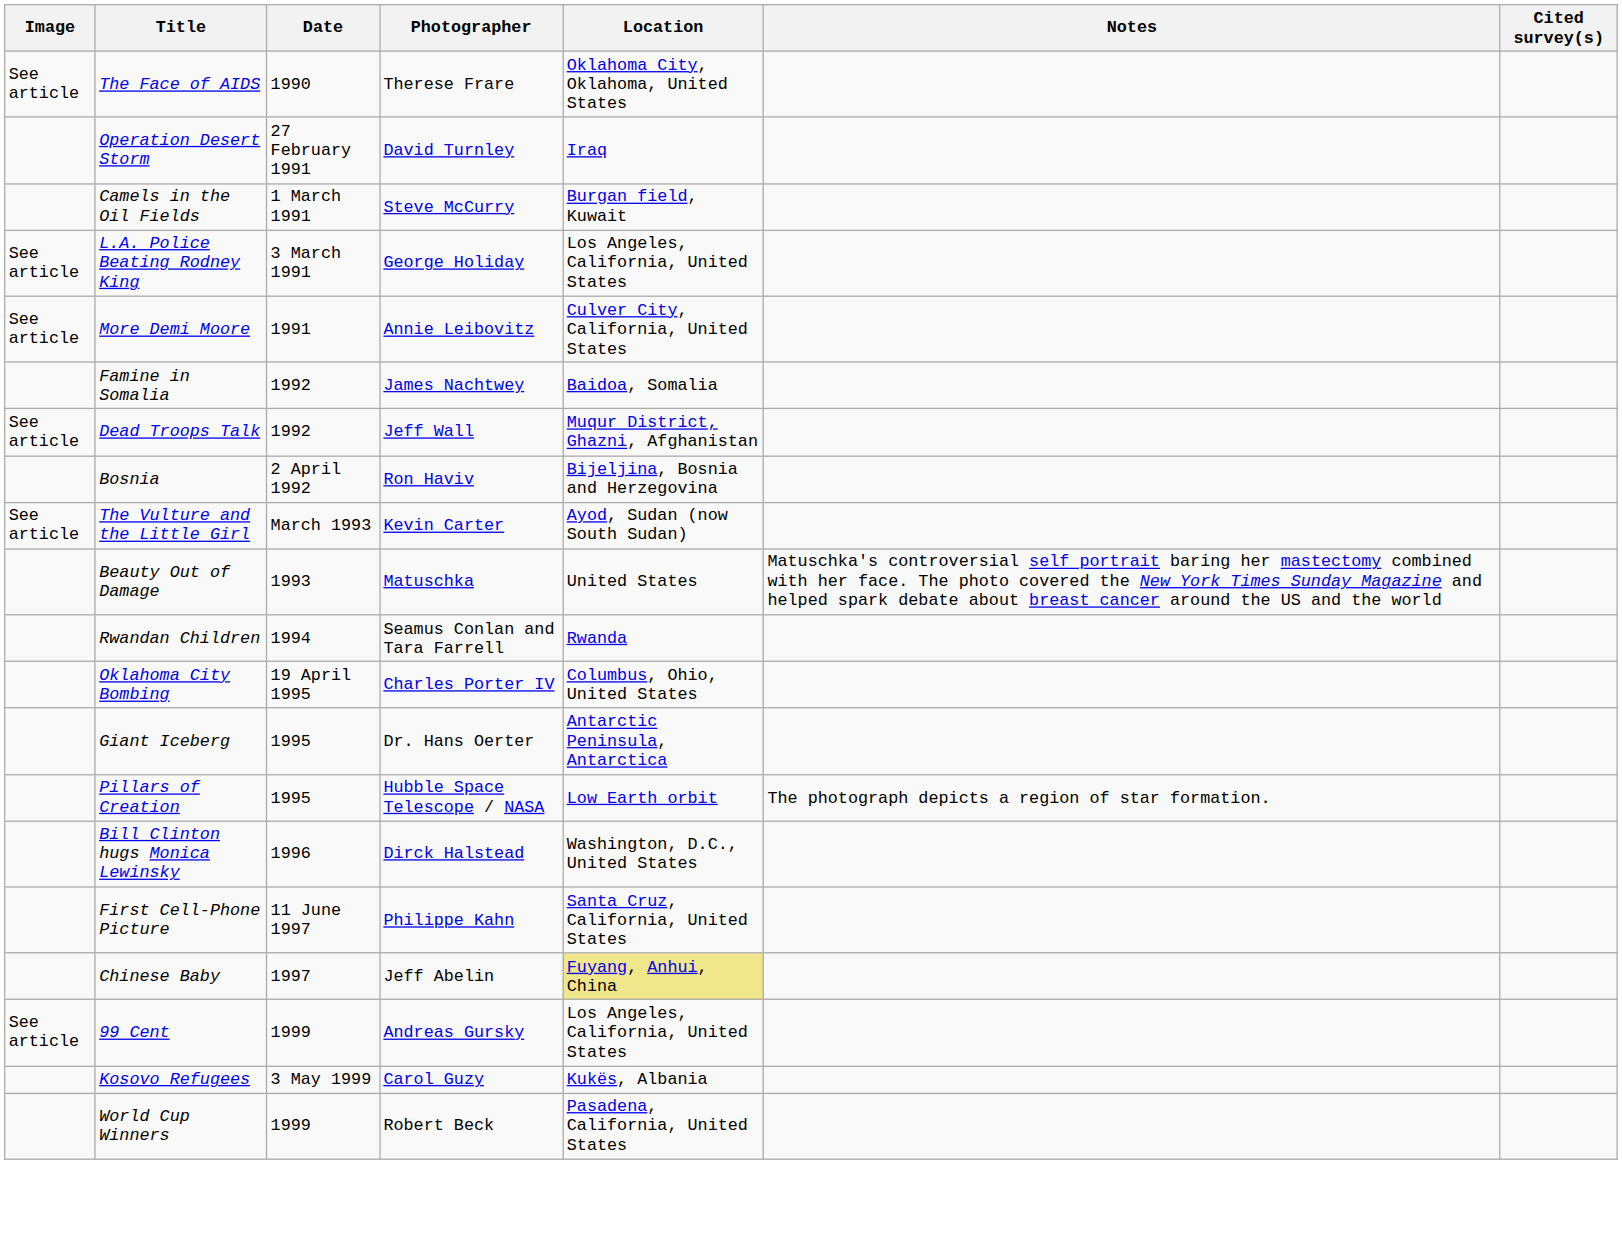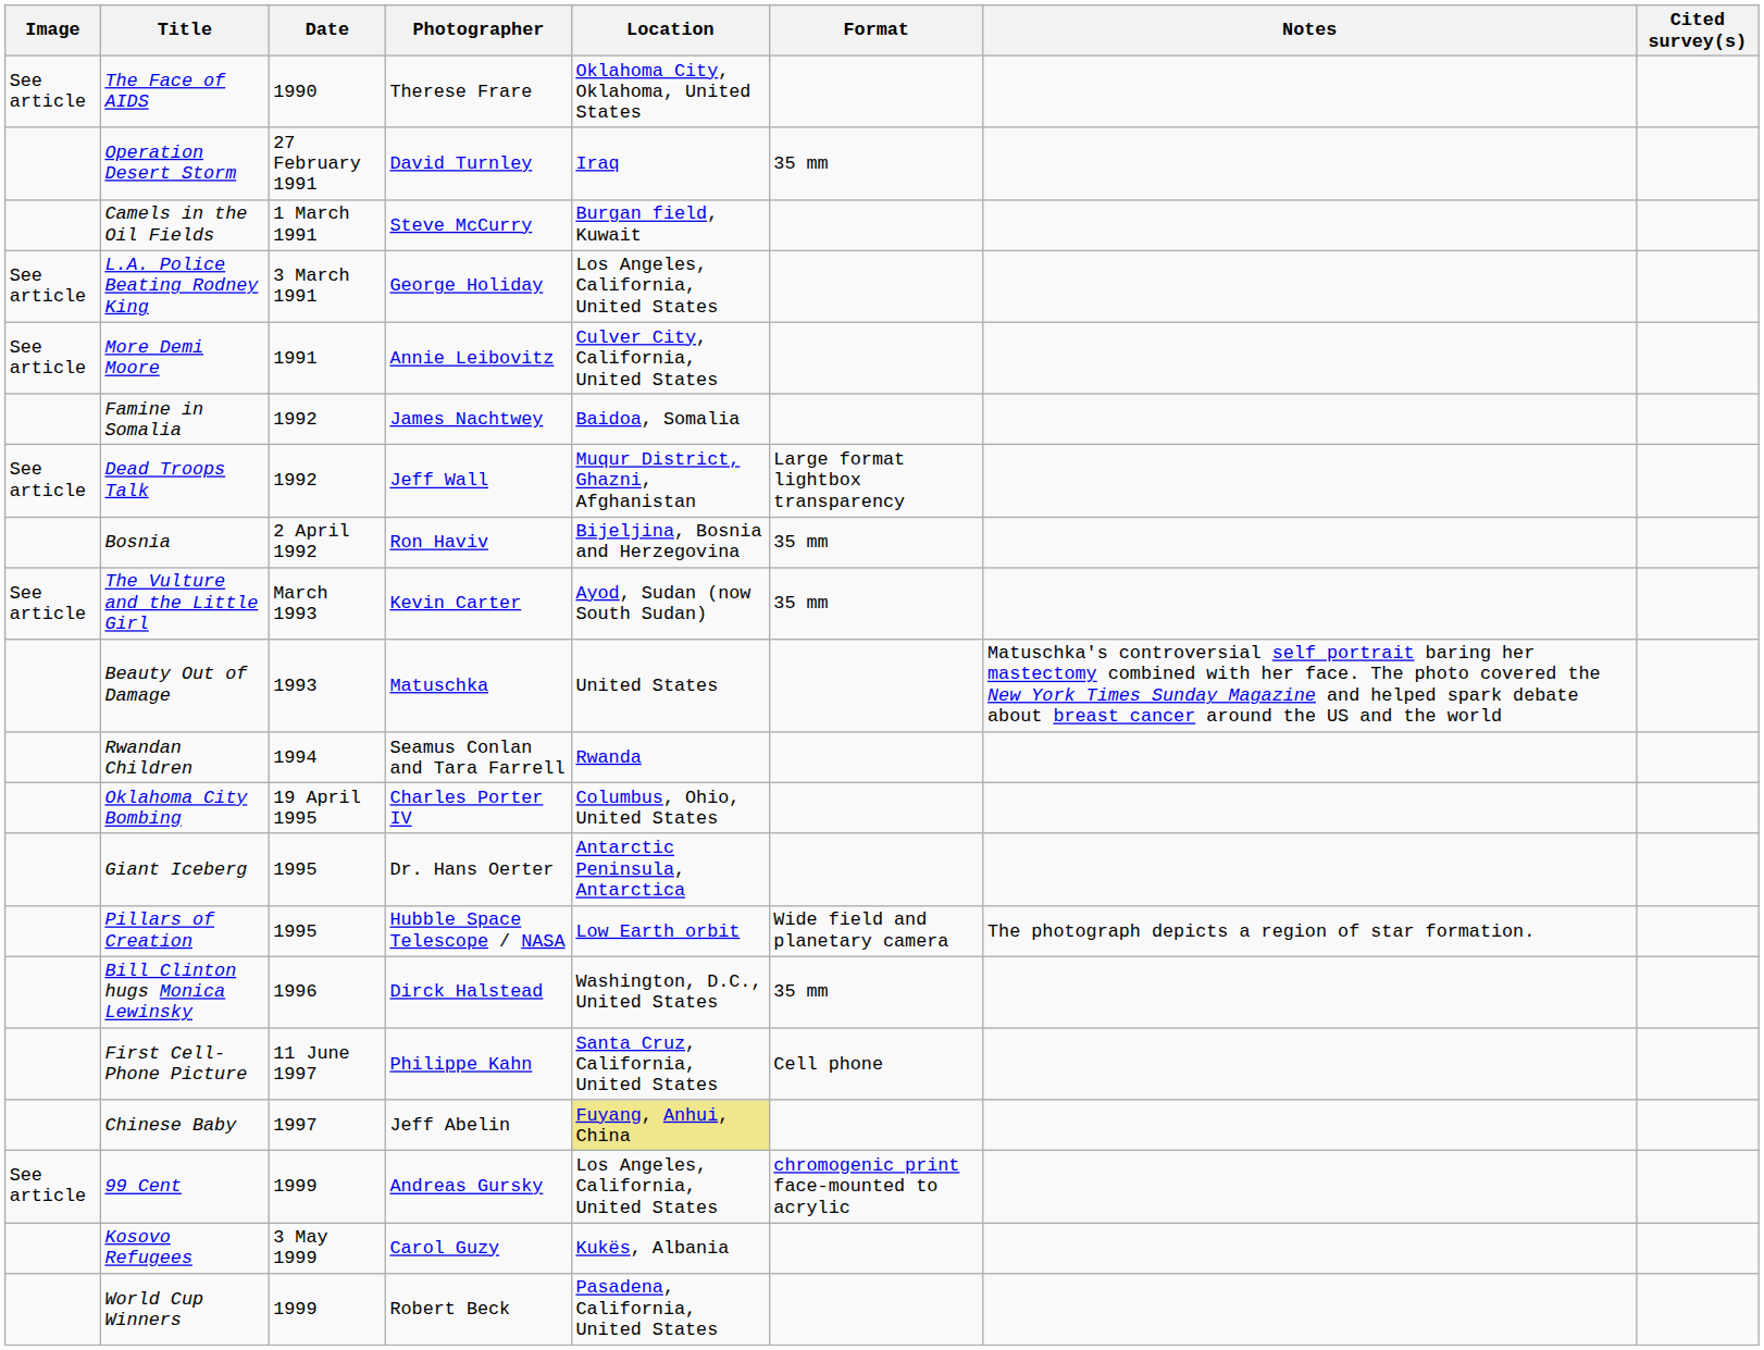 <table class="wikitable">
 <tr>
 <th>Image</th>
 <th>Title</th>
 <th>Date</th>
 <th>Photographer</th>
 <th>Location</th>
+<th>Format</th>
 <th>Notes</th>
 <th>Cited survey(s)</th>
 </tr>
 <tr>
 <td>See article</td>
 <td><em><a href='#'>The Face of AIDS</a></em></td>
 <td>1990</td>
 <td>Therese Frare</td>
 <td><a href='#'>Oklahoma City</a>, Oklahoma, United States</td>
 <td></td>
 <td></td>
+<td></td>
 </tr>
 <tr>
 <td></td>
 <td><em><a href='#'>Operation Desert Storm</a></em></td>
 <td>27 February 1991</td>
 <td><a href='#'>David Turnley</a></td>
 <td><a href='#'>Iraq</a></td>
+<td>35 mm</td>
 <td></td>
 <td></td>
 </tr>
 <tr>
 <td></td>
 <td><em>Camels in the Oil Fields</em></td>
 <td>1 March 1991</td>
 <td><a href='#'>Steve McCurry</a></td>
 <td><a href='#'>Burgan field</a>, Kuwait</td>
 <td></td>
 <td></td>
+<td></td>
 </tr>
 <tr>
 <td>See article</td>
 <td><em><a href='#'>L.A. Police Beating Rodney King</a></em></td>
 <td>3 March 1991</td>
 <td><a href='#'>George Holiday</a></td>
 <td>Los Angeles, California, United States</td>
+<td></td>
 <td></td>
 <td></td>
 </tr>
 <tr>
 <td>See article</td>
 <td><em><a href='#'>More Demi Moore</a></em></td>
 <td>1991</td>
 <td><a href='#'>Annie Leibovitz</a></td>
 <td><a href='#'>Culver City</a>, California, United States</td>
 <td></td>
 <td></td>
+<td></td>
 </tr>
 <tr>
 <td></td>
 <td><em>Famine in Somalia</em></td>
 <td>1992</td>
 <td><a href='#'>James Nachtwey</a></td>
 <td><a href='#'>Baidoa</a>, Somalia</td>
 <td></td>
 <td></td>
+<td></td>
 </tr>
 <tr>
 <td>See article</td>
 <td><em><a href='#'>Dead Troops Talk</a></em></td>
 <td>1992</td>
 <td><a href='#'>Jeff Wall</a></td>
 <td><a href='#'>Muqur District, Ghazni</a>, Afghanistan</td>
+<td>Large format lightbox transparency</td>
 <td></td>
 <td></td>
 </tr>
 <tr>
 <td></td>
 <td><em>Bosnia</em></td>
 <td>2 April 1992</td>
 <td><a href='#'>Ron Haviv</a></td>
 <td><a href='#'>Bijeljina</a>, Bosnia and Herzegovina</td>
+<td>35 mm</td>
 <td></td>
 <td></td>
 </tr>
 <tr>
 <td>See article</td>
 <td><em><a href='#'>The Vulture and the Little Girl</a></em></td>
 <td>March 1993</td>
 <td><a href='#'>Kevin Carter</a></td>
 <td><a href='#'>Ayod</a>, Sudan (now South Sudan)</td>
+<td>35 mm</td>
 <td></td>
 <td></td>
 </tr>
 <tr>
 <td></td>
 <td><em>Beauty Out of Damage</em></td>
 <td>1993</td>
 <td><a href='#'>Matuschka</a></td>
 <td>United States</td>
+<td></td>
 <td>Matuschka's controversial <a href='#'>self portrait</a> baring her <a href='#'>mastectomy</a> combined with her face. The photo covered the <em><a href='#'>New York Times Sunday Magazine</a></em> and helped spark debate about <a href='#'>breast cancer</a> around the US and the world</td>
 <td></td>
 </tr>
 <tr>
 <td></td>
 <td><em>Rwandan Children</em></td>
 <td>1994</td>
 <td>Seamus Conlan and Tara Farrell</td>
 <td><a href='#'>Rwanda</a></td>
 <td></td>
 <td></td>
+<td></td>
 </tr>
 <tr>
 <td></td>
 <td><em><a href='#'>Oklahoma City Bombing</a></em></td>
 <td>19 April 1995</td>
 <td><a href='#'>Charles Porter IV</a></td>
 <td><a href='#'>Columbus</a>, Ohio, United States</td>
+<td></td>
 <td></td>
 <td></td>
 </tr>
 <tr>
 <td></td>
 <td><em>Giant Iceberg</em></td>
 <td>1995</td>
 <td>Dr. Hans Oerter</td>
 <td><a href='#'>Antarctic Peninsula</a>, <a href='#'>Antarctica</a></td>
 <td></td>
 <td></td>
+<td></td>
 </tr>
 <tr>
 <td></td>
 <td><em><a href='#'>Pillars of Creation</a></em></td>
 <td>1995</td>
 <td><a href='#'>Hubble Space Telescope</a> / <a href='#'>NASA</a></td>
 <td><a href='#'>Low Earth orbit</a></td>
+<td>Wide field and planetary camera</td>
 <td>The photograph depicts a region of star formation.</td>
 <td></td>
 </tr>
 <tr>
 <td></td>
 <td><em><a href='#'>Bill Clinton</a> hugs <a href='#'>Monica Lewinsky</a></em></td>
 <td>1996</td>
 <td><a href='#'>Dirck Halstead</a></td>
 <td>Washington, D.C., United States</td>
+<td>35 mm</td>
 <td></td>
 <td></td>
 </tr>
 <tr>
 <td></td>
 <td><em>First Cell-Phone Picture</em></td>
 <td>11 June 1997</td>
 <td><a href='#'>Philippe Kahn</a></td>
 <td><a href='#'>Santa Cruz</a>, California, United States</td>
+<td>Cell phone</td>
 <td></td>
 <td></td>
 </tr>
 <tr>
 <td></td>
 <td><em>Chinese Baby</em></td>
 <td>1997</td>
 <td>Jeff Abelin</td>
 <td style="background: khaki;"><a href='#'>Fuyang</a>, <a href='#'>Anhui</a>, China</td>
 <td></td>
 <td></td>
+<td></td>
 </tr>
 <tr>
 <td>See article</td>
 <td><em><a href='#'>99 Cent</a></em></td>
 <td>1999</td>
 <td><a href='#'>Andreas Gursky</a></td>
 <td>Los Angeles, California, United States</td>
+<td><a href='#'>chromogenic print</a> face-mounted to acrylic</td>
 <td></td>
 <td></td>
 </tr>
 <tr>
 <td></td>
 <td><em><a href='#'>Kosovo Refugees</a></em></td>
 <td>3 May 1999</td>
 <td><a href='#'>Carol Guzy</a></td>
 <td><a href='#'>Kukës</a>, Albania</td>
 <td></td>
 <td></td>
+<td></td>
 </tr>
 <tr>
 <td></td>
 <td><em>World Cup Winners</em></td>
 <td>1999</td>
 <td>Robert Beck</td>
 <td><a href='#'>Pasadena</a>, California, United States</td>
 <td></td>
 <td></td>
+<td></td>
 </tr>
 </table>
